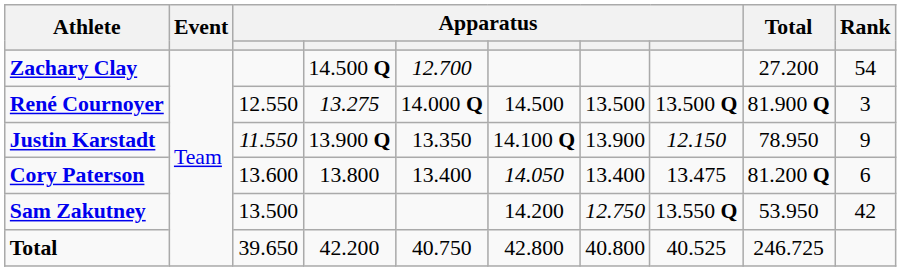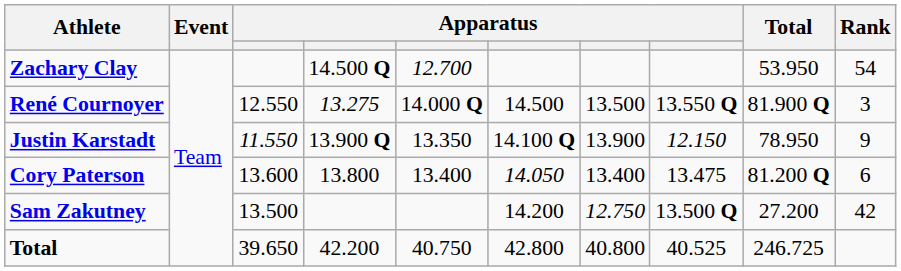 <table class="wikitable" style="font-size:90%">
 <tr>
 <th rowspan=2>Athlete</th>
 <th rowspan=2>Event</th>
 <th colspan=6>Apparatus</th>
 <th rowspan=2>Total</th>
 <th rowspan=2>Rank</th>
 </tr>
 <tr style="font-size:95%">
 <th></th>
 <th></th>
 <th></th>
 <th></th>
 <th></th>
 <th></th>
 </tr>
 <tr align=center>
 <td align=left><strong><a href='#'>Zachary Clay</a></strong></td>
 <td align=left rowspan=6><a href='#'>Team</a></td>
 <td></td>
 <td>14.500 <strong>Q</strong></td>
 <td><em>12.700</em></td>
 <td></td>
 <td></td>
 <td></td>
-<td>27.200</td>
+<td>53.950</td>
 <td>54</td>
 </tr>
 <tr align=center>
 <td align=left><strong><a href='#'>René Cournoyer</a></strong></td>
 <td>12.550</td>
 <td><em>13.275</em></td>
 <td>14.000 <strong>Q</strong></td>
 <td>14.500</td>
 <td>13.500</td>
-<td>13.500 <strong>Q</strong></td>
+<td>13.550 <strong>Q</strong></td>
 <td>81.900 <strong>Q</strong></td>
 <td>3</td>
 </tr>
 <tr align=center>
 <td align=left><strong><a href='#'>Justin Karstadt</a></strong></td>
 <td><em>11.550</em></td>
 <td>13.900 <strong>Q</strong></td>
 <td>13.350</td>
 <td>14.100 <strong>Q</strong></td>
 <td>13.900</td>
 <td><em>12.150</em></td>
 <td>78.950</td>
 <td>9</td>
 </tr>
 <tr align=center>
 <td align=left><strong><a href='#'>Cory Paterson</a></strong></td>
 <td>13.600</td>
 <td>13.800</td>
 <td>13.400</td>
 <td><em>14.050</em></td>
 <td>13.400</td>
 <td>13.475</td>
 <td>81.200 <strong>Q</strong></td>
 <td>6</td>
 </tr>
 <tr align=center>
 <td align=left><strong><a href='#'>Sam Zakutney</a></strong></td>
 <td>13.500</td>
 <td></td>
 <td></td>
 <td>14.200</td>
 <td><em>12.750</em></td>
-<td>13.550 <strong>Q</strong></td>
-<td>53.950</td>
+<td>13.500 <strong>Q</strong></td>
+<td>27.200</td>
 <td>42</td>
 </tr>
 <tr align=center>
 <td align=left><strong>Total</strong></td>
 <td>39.650</td>
 <td>42.200</td>
 <td>40.750</td>
 <td>42.800</td>
 <td>40.800</td>
 <td>40.525</td>
 <td>246.725</td>
 <td></td>
 </tr>
 </table>
